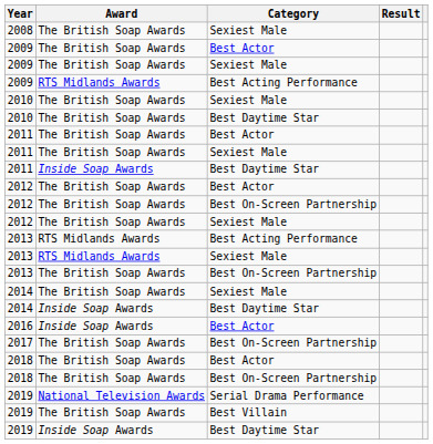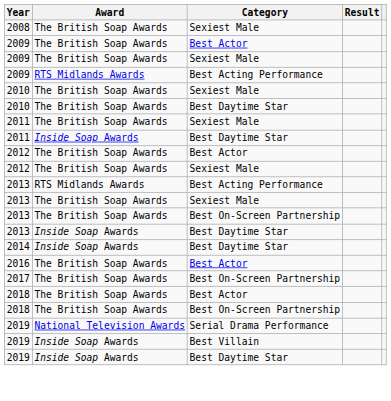 <table class="wikitable">
 <tr>
 <th>Year</th>
 <th>Award</th>
 <th>Category</th>
 <th>Result</th>
 <th></th>
 </tr>
 <tr>
 <td>2008</td>
 <td>The British Soap Awards</td>
 <td>Sexiest Male</td>
 <td></td>
 <td align="center"></td>
 </tr>
 <tr>
 <td>2009</td>
 <td>The British Soap Awards</td>
 <td><a href='#'>Best Actor</a></td>
 <td></td>
 <td align="center"></td>
 </tr>
 <tr>
 <td>2009</td>
 <td>The British Soap Awards</td>
 <td>Sexiest Male</td>
 <td></td>
 <td align="center"></td>
 </tr>
 <tr>
 <td>2009</td>
 <td><a href='#'>RTS Midlands Awards</a></td>
 <td>Best Acting Performance</td>
 <td></td>
 <td align="center"></td>
 </tr>
 <tr>
 <td>2010</td>
 <td>The British Soap Awards</td>
 <td>Sexiest Male</td>
 <td></td>
 <td align="center"></td>
 </tr>
 <tr>
 <td>2010</td>
 <td>The British Soap Awards</td>
 <td>Best Daytime Star</td>
 <td></td>
 <td align="center"></td>
 </tr>
 <tr>
 <td>2011</td>
 <td>The British Soap Awards</td>
-<td>Best Actor</td>
-<td></td>
-<td align="center"></td>
-</tr>
-<tr>
-<td>2011</td>
-<td>The British Soap Awards</td>
 <td>Sexiest Male</td>
 <td></td>
 <td align="center"></td>
 </tr>
 <tr>
 <td>2011</td>
 <td><a href='#'><em>Inside Soap</em> Awards</a></td>
 <td>Best Daytime Star</td>
 <td></td>
 <td align="center"></td>
 </tr>
 <tr>
 <td>2012</td>
 <td>The British Soap Awards</td>
 <td>Best Actor</td>
 <td></td>
 <td align="center"></td>
 </tr>
 <tr>
 <td>2012</td>
 <td>The British Soap Awards</td>
-<td>Best On-Screen Partnership</td>
-<td></td>
-<td align="center"></td>
-</tr>
-<tr>
-<td>2012</td>
-<td>The British Soap Awards</td>
 <td>Sexiest Male</td>
 <td></td>
 <td align="center"></td>
 </tr>
 <tr>
 <td>2013</td>
 <td>RTS Midlands Awards</td>
 <td>Best Acting Performance</td>
 <td></td>
 <td align="center"></td>
 </tr>
 <tr>
 <td>2013</td>
-<td><a href='#'>RTS Midlands Awards</a></td>
+<td>The British Soap Awards</td>
 <td>Sexiest Male</td>
 <td></td>
 <td align="center"></td>
 </tr>
 <tr>
 <td>2013</td>
 <td>The British Soap Awards</td>
 <td>Best On-Screen Partnership</td>
 <td></td>
 <td align="center"></td>
 </tr>
 <tr>
-<td>2014</td>
-<td>The British Soap Awards</td>
-<td>Sexiest Male</td>
+<td>2013</td>
+<td><em>Inside Soap</em> Awards</td>
+<td>Best Daytime Star</td>
 <td></td>
 <td align="center"></td>
 </tr>
 <tr>
 <td>2014</td>
 <td><em>Inside Soap</em> Awards</td>
 <td>Best Daytime Star</td>
 <td></td>
 <td align="center"></td>
 </tr>
 <tr>
 <td>2016</td>
-<td><em>Inside Soap</em> Awards</td>
+<td>The British Soap Awards</td>
 <td><a href='#'>Best Actor</a></td>
 <td></td>
 <td align="center"></td>
 </tr>
 <tr>
 <td>2017</td>
 <td>The British Soap Awards</td>
 <td>Best On-Screen Partnership</td>
 <td></td>
 <td align="center"></td>
 </tr>
 <tr>
 <td>2018</td>
 <td>The British Soap Awards</td>
 <td>Best Actor</td>
 <td></td>
 <td align="center"></td>
 </tr>
 <tr>
 <td>2018</td>
 <td>The British Soap Awards</td>
 <td>Best On-Screen Partnership</td>
 <td></td>
 <td align="center"></td>
 </tr>
 <tr>
 <td>2019</td>
 <td><a href='#'>National Television Awards</a></td>
 <td>Serial Drama Performance</td>
 <td></td>
 <td align="center"></td>
 </tr>
 <tr>
 <td>2019</td>
-<td>The British Soap Awards</td>
+<td><em>Inside Soap</em> Awards</td>
 <td>Best Villain</td>
 <td></td>
 <td align="center"></td>
 </tr>
 <tr>
 <td>2019</td>
 <td><em>Inside Soap</em> Awards</td>
 <td>Best Daytime Star</td>
 <td></td>
 <td align="center"></td>
 </tr>
 </table>
